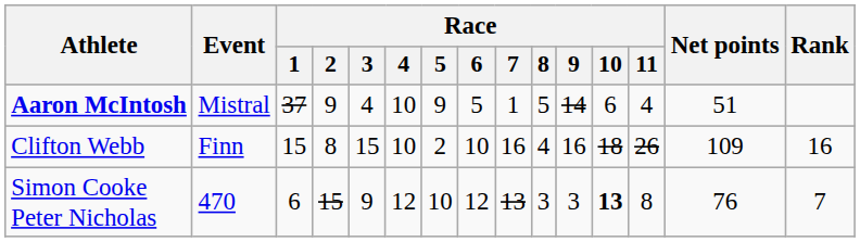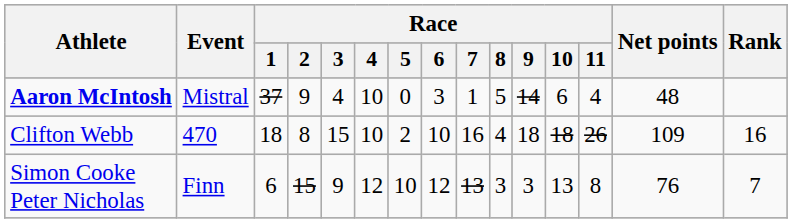 <table class=wikitable style=font-size:90%;text-align:center>
 <tr>
 <th rowspan=2>Athlete</th>
 <th rowspan=2>Event</th>
 <th colspan=11>Race</th>
 <th rowspan=2>Net points</th>
 <th rowspan=2>Rank</th>
 </tr>
 <tr style=font-size:95%>
 <th>1</th>
 <th>2</th>
 <th>3</th>
 <th>4</th>
 <th>5</th>
 <th>6</th>
 <th>7</th>
 <th>8</th>
 <th>9</th>
 <th>10</th>
 <th>11</th>
 </tr>
 <tr>
 <td align=left><strong><a href='#'>Aaron McIntosh</a></strong></td>
 <td align=left><a href='#'>Mistral</a></td>
 <td><s>37<br><small></small></s></td>
 <td>9</td>
 <td>4</td>
 <td>10</td>
-<td>9</td>
-<td>5</td>
+<td>0</td>
+<td>3</td>
 <td>1</td>
 <td>5</td>
 <td><s>14</s></td>
 <td>6</td>
 <td>4</td>
-<td>51</td>
+<td>48</td>
 <td></td>
 </tr>
 <tr>
 <td align=left><a href='#'>Clifton Webb</a></td>
-<td align=left><a href='#'>Finn</a></td>
-<td>15</td>
+<td align=left><a href='#'>470</a></td>
+<td>18</td>
 <td>8</td>
 <td>15</td>
 <td>10</td>
 <td>2</td>
 <td>10</td>
 <td>16</td>
 <td>4</td>
-<td>16</td>
+<td>18</td>
 <td><s>18</s></td>
 <td><s>26<br><small></small></s></td>
 <td>109</td>
 <td>16</td>
 </tr>
 <tr>
 <td align=left><a href='#'>Simon Cooke</a><br><a href='#'>Peter Nicholas</a></td>
-<td align=left><a href='#'>470</a></td>
+<td align=left><a href='#'>Finn</a></td>
 <td>6</td>
 <td><s>15</s></td>
 <td>9</td>
 <td>12</td>
 <td>10</td>
 <td>12</td>
 <td><s>13</s></td>
 <td>3</td>
 <td>3</td>
-<td><strong>13</strong></td>
+<td>13</td>
 <td>8</td>
 <td>76</td>
 <td>7</td>
 </tr>
 </table>
